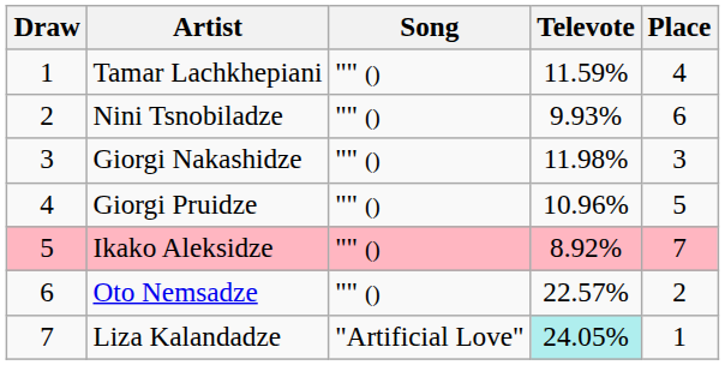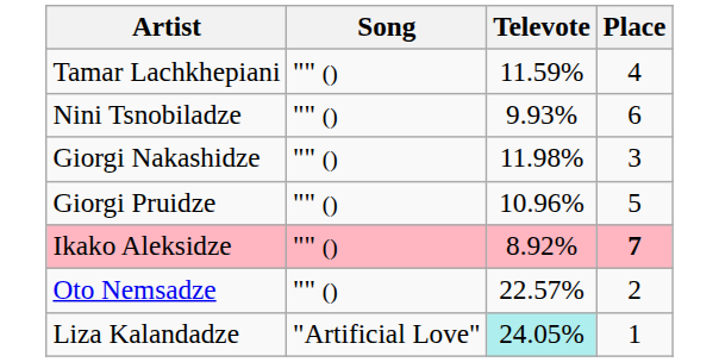 <table class="sortable wikitable" style="margin: 1em auto 1em auto; text-align:center">
 <tr>
-<th>Draw</th>
 <th>Artist</th>
 <th>Song</th>
 <th>Televote</th>
 <th>Place</th>
 </tr>
 <tr>
-<td>1</td>
 <td align="left">Tamar Lachkhepiani</td>
 <td align="left">"" <small>()</small></td>
 <td>11.59%</td>
 <td>4</td>
 </tr>
 <tr>
-<td>2</td>
 <td align="left">Nini Tsnobiladze</td>
 <td align="left">"" <small>()</small></td>
 <td>9.93%</td>
 <td>6</td>
 </tr>
 <tr>
-<td>3</td>
 <td align="left">Giorgi Nakashidze</td>
 <td align="left">"" <small>()</small></td>
 <td>11.98%</td>
 <td>3</td>
 </tr>
 <tr>
-<td>4</td>
 <td align="left">Giorgi Pruidze</td>
 <td align="left">"" <small>()</small></td>
 <td>10.96%</td>
 <td>5</td>
 </tr>
 <tr style="background:lightpink;">
-<td>5</td>
 <td align="left">Ikako Aleksidze</td>
 <td align="left">"" <small>()</small></td>
 <td>8.92%</td>
-<td>7</td>
+<td><strong>7</strong></td>
 </tr>
 <tr>
-<td>6</td>
 <td align="left"><a href='#'>Oto Nemsadze</a></td>
 <td align="left">"" <small>()</small></td>
 <td>22.57%</td>
 <td>2</td>
 </tr>
 <tr>
-<td>7</td>
 <td align="left">Liza Kalandadze</td>
 <td align="left">"Artificial Love"</td>
 <td style="background: paleturquoise;">24.05%</td>
 <td>1</td>
 </tr>
 </table>
